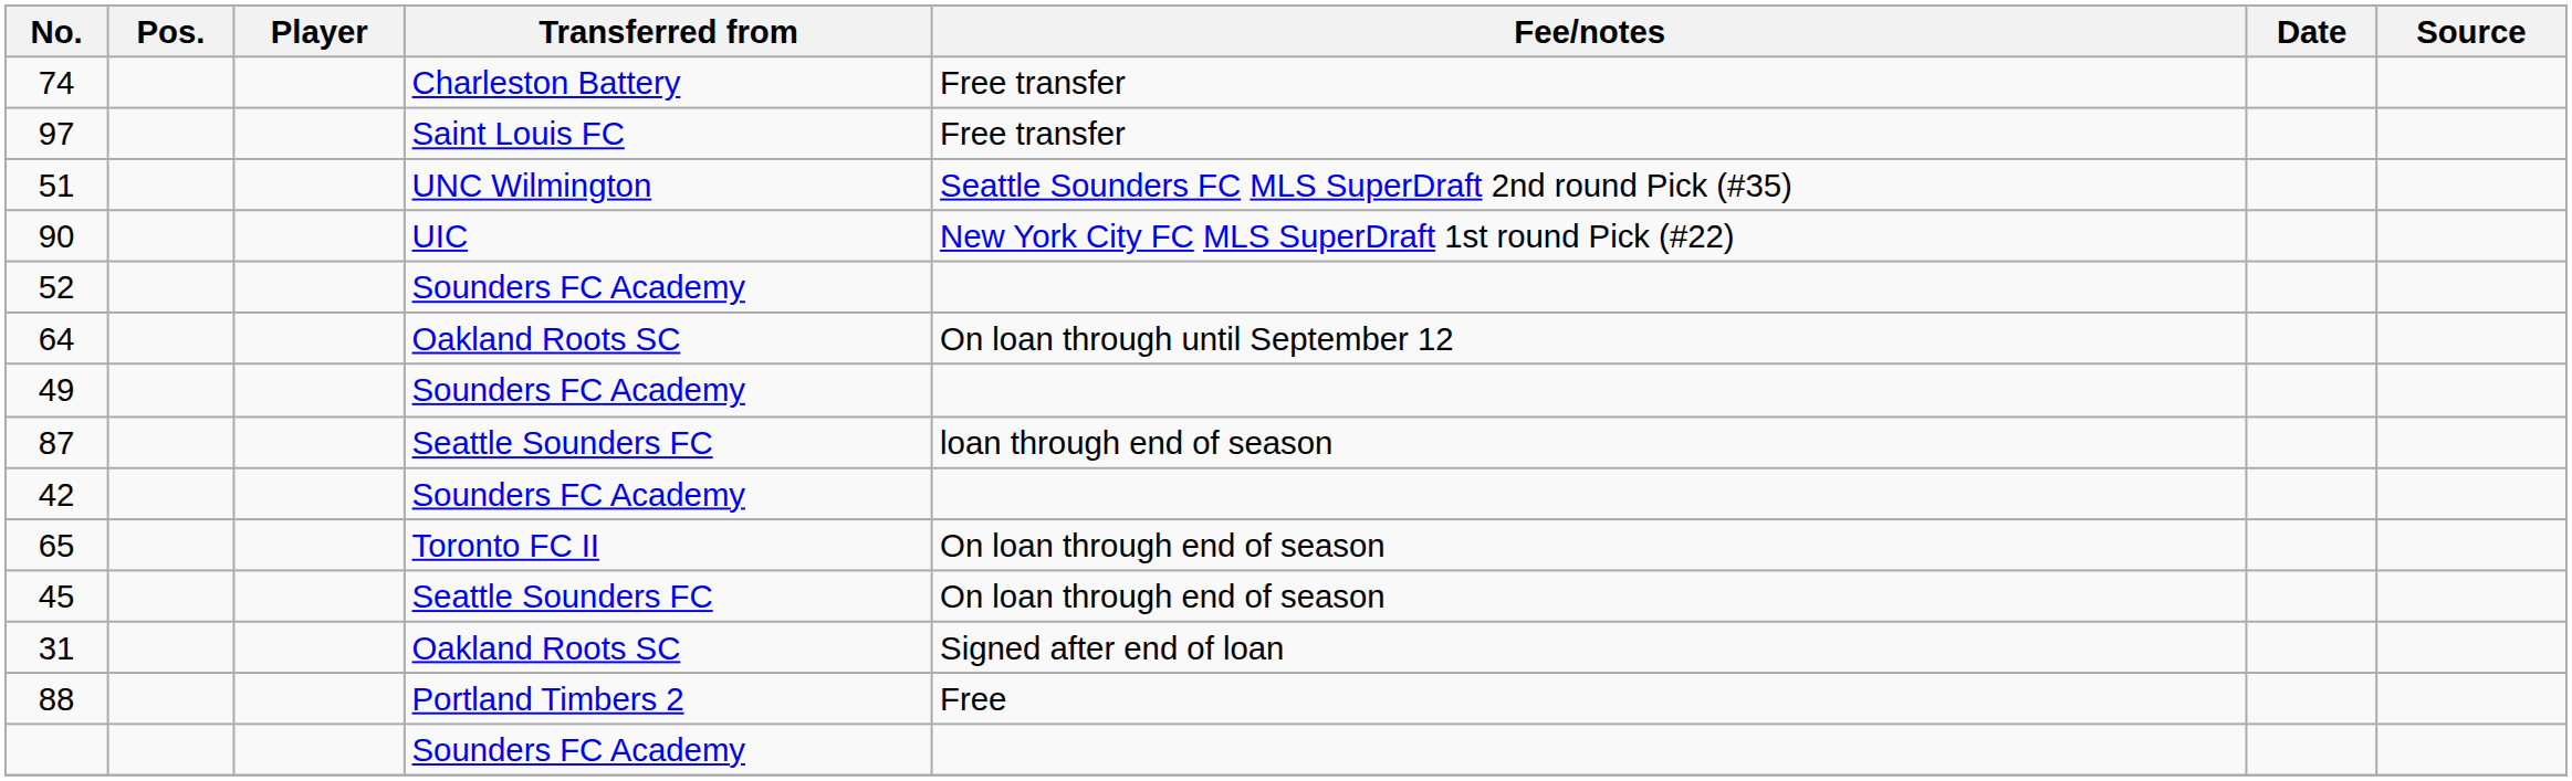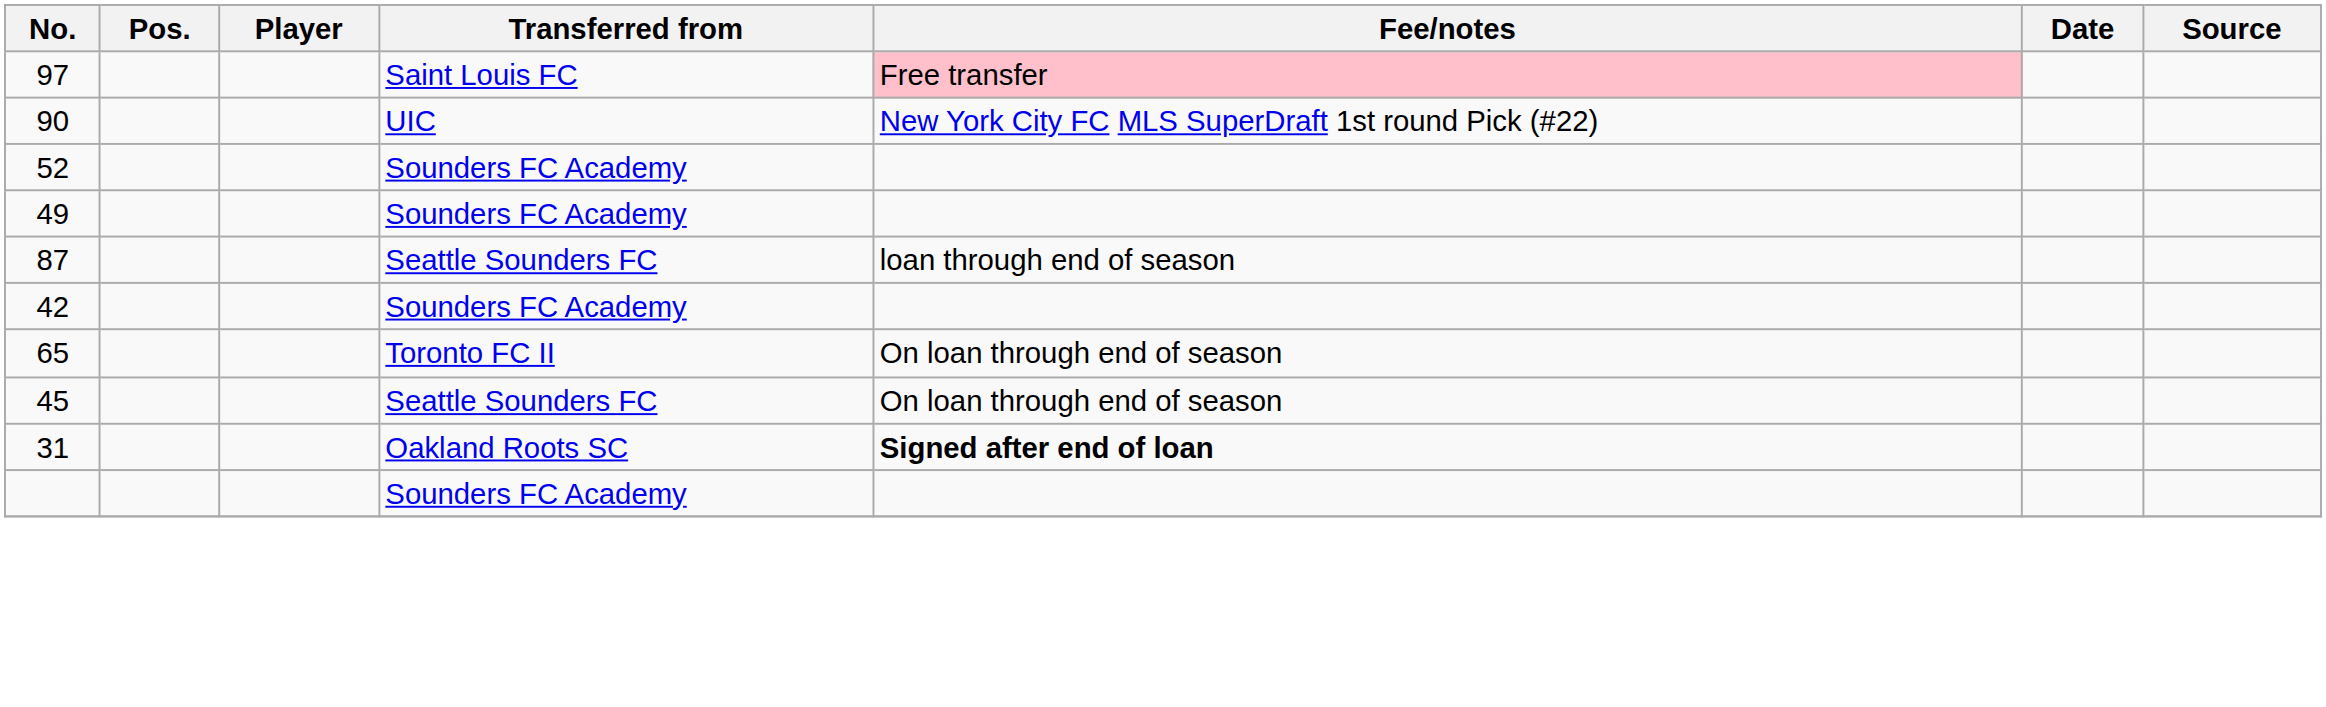 <table class="wikitable sortable" style="width:95%; text-align:center; font-size:95%; text-align:left;">
 <tr>
 <th>No.</th>
 <th><strong>Pos.</strong></th>
 <th><strong>Player</strong></th>
 <th><strong>Transferred from</strong></th>
 <th><strong>Fee/notes</strong></th>
 <th><strong>Date</strong></th>
 <th>Source</th>
 </tr>
 <tr>
-<td align=center>74</td>
-<td align=center></td>
-<td></td>
-<td> <a href='#'>Charleston Battery</a></td>
-<td>Free transfer</td>
-<td></td>
-<td></td>
-</tr>
-<tr>
 <td align=center>97</td>
 <td align=center></td>
 <td></td>
 <td> <a href='#'>Saint Louis FC</a></td>
-<td>Free transfer</td>
-<td></td>
-<td></td>
-</tr>
-<tr>
-<td align=center>51</td>
-<td align=center></td>
-<td></td>
-<td> <a href='#'>UNC Wilmington</a></td>
-<td><a href='#'>Seattle Sounders FC</a> <a href='#'>MLS SuperDraft</a> 2nd round Pick (#35)</td>
+<td style="background: pink;">Free transfer</td>
 <td></td>
 <td></td>
 </tr>
 <tr>
 <td align=center>90</td>
 <td align=center></td>
 <td></td>
 <td> <a href='#'>UIC</a></td>
 <td><a href='#'>New York City FC</a> <a href='#'>MLS SuperDraft</a> 1st round Pick (#22)</td>
 <td></td>
 <td></td>
 </tr>
 <tr>
 <td align=center>52</td>
 <td align=center></td>
 <td></td>
 <td> <a href='#'>Sounders FC Academy</a></td>
 <td></td>
-<td></td>
-<td></td>
-</tr>
-<tr>
-<td align=center>64</td>
-<td align=center></td>
-<td></td>
-<td> <a href='#'>Oakland Roots SC</a></td>
-<td>On loan through until September 12</td>
 <td></td>
 <td></td>
 </tr>
 <tr>
 <td align=center>49</td>
 <td align=center></td>
 <td></td>
 <td> <a href='#'>Sounders FC Academy</a></td>
 <td></td>
 <td></td>
 <td></td>
 </tr>
 <tr>
 <td align=center>87</td>
 <td align=center></td>
 <td></td>
 <td> <a href='#'>Seattle Sounders FC</a></td>
 <td>loan through end of season</td>
 <td></td>
 <td></td>
 </tr>
 <tr>
 <td align=center>42</td>
 <td align=center></td>
 <td></td>
 <td> <a href='#'>Sounders FC Academy</a></td>
 <td></td>
 <td></td>
 <td></td>
 </tr>
 <tr>
 <td align=center>65</td>
 <td align=center></td>
 <td></td>
 <td> <a href='#'>Toronto FC II</a></td>
 <td>On loan through end of season</td>
 <td></td>
 <td></td>
 </tr>
 <tr>
 <td align=center>45</td>
 <td align=center></td>
 <td></td>
 <td> <a href='#'>Seattle Sounders FC</a></td>
 <td>On loan through end of season</td>
 <td></td>
 <td></td>
 </tr>
 <tr>
 <td align=center>31</td>
 <td align=center></td>
 <td></td>
 <td> <a href='#'>Oakland Roots SC</a></td>
-<td>Signed after end of loan</td>
-<td></td>
-<td></td>
-</tr>
-<tr>
-<td align=center>88</td>
-<td align=center></td>
-<td></td>
-<td> <a href='#'>Portland Timbers 2</a></td>
-<td>Free</td>
+<td><strong>Signed after end of loan</strong></td>
 <td></td>
 <td></td>
 </tr>
 <tr>
 <td align=center></td>
 <td align=center></td>
 <td></td>
 <td> <a href='#'>Sounders FC Academy</a></td>
 <td></td>
 <td></td>
 <td></td>
 </tr>
 <tr>
 </tr>
 </table>
